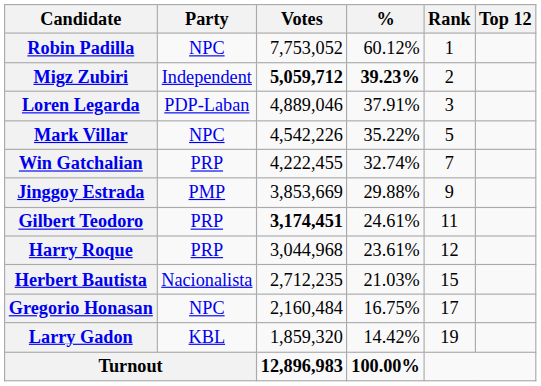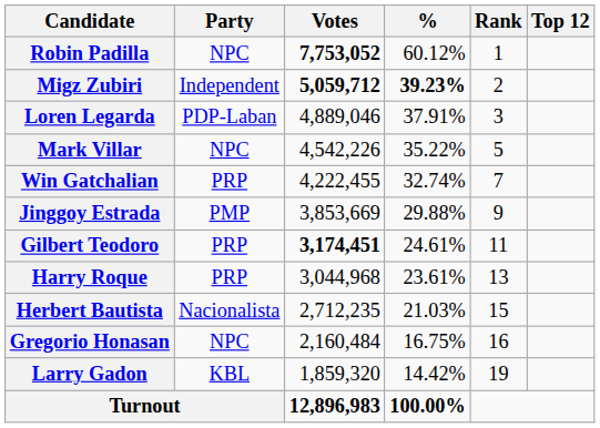 <table class="wikitable sortable" style="text-align:center;font-size:100%;">
 <tr>
 <th>Candidate</th>
 <th>Party</th>
 <th>Votes</th>
 <th>%</th>
 <th>Rank</th>
 <th>Top 12</th>
 </tr>
 <tr>
 <th><a href='#'>Robin Padilla</a></th>
 <td><a href='#'>NPC</a></td>
-<td style="text-align:right;">7,753,052</td>
+<td style="text-align:right;"><strong>7,753,052</strong></td>
 <td style="text-align:right;">60.12%</td>
 <td>1</td>
 <td></td>
 </tr>
 <tr>
 <th><a href='#'>Migz Zubiri</a></th>
 <td><a href='#'>Independent</a></td>
 <td style="text-align:right;"><strong>5,059,712</strong></td>
 <td style="text-align:right;"><strong>39.23%</strong></td>
 <td>2</td>
 <td></td>
 </tr>
 <tr>
 <th><a href='#'>Loren Legarda</a></th>
 <td><a href='#'>PDP-Laban</a></td>
 <td style="text-align:right;">4,889,046</td>
 <td style="text-align:right;">37.91%</td>
 <td>3</td>
 <td></td>
 </tr>
 <tr>
 <th><a href='#'>Mark Villar</a></th>
 <td><a href='#'>NPC</a></td>
 <td style="text-align:right;">4,542,226</td>
 <td style="text-align:right;">35.22%</td>
 <td>5</td>
 <td></td>
 </tr>
 <tr>
 <th><a href='#'>Win Gatchalian</a></th>
 <td><a href='#'>PRP</a></td>
 <td style="text-align:right;">4,222,455</td>
 <td style="text-align:right;">32.74%</td>
 <td>7</td>
 <td></td>
 </tr>
 <tr>
 <th><a href='#'>Jinggoy Estrada</a></th>
 <td><a href='#'>PMP</a></td>
 <td style="text-align:right;">3,853,669</td>
 <td style="text-align:right;">29.88%</td>
 <td>9</td>
 <td></td>
 </tr>
 <tr>
 <th><a href='#'>Gilbert Teodoro</a></th>
 <td><a href='#'>PRP</a></td>
 <td style="text-align:right;"><strong>3,174,451</strong></td>
 <td style="text-align:right;">24.61%</td>
 <td>11</td>
 <td></td>
 </tr>
 <tr>
 <th><a href='#'>Harry Roque</a></th>
 <td><a href='#'>PRP</a></td>
 <td style="text-align:right;">3,044,968</td>
 <td style="text-align:right;">23.61%</td>
-<td>12</td>
+<td>13</td>
 <td></td>
 </tr>
 <tr>
 <th><a href='#'>Herbert Bautista</a></th>
 <td><a href='#'>Nacionalista</a></td>
 <td style="text-align:right;">2,712,235</td>
 <td style="text-align:right;">21.03%</td>
 <td>15</td>
 <td></td>
 </tr>
 <tr>
 <th><a href='#'>Gregorio Honasan</a></th>
 <td><a href='#'>NPC</a></td>
 <td style="text-align:right;">2,160,484</td>
 <td style="text-align:right;">16.75%</td>
-<td>17</td>
+<td>16</td>
 <td></td>
 </tr>
 <tr>
 <th><a href='#'>Larry Gadon</a></th>
 <td><a href='#'>KBL</a></td>
 <td style="text-align:right;">1,859,320</td>
 <td style="text-align:right;">14.42%</td>
 <td>19</td>
 <td></td>
 </tr>
 <tr>
 <th colspan="2">Turnout</th>
 <td><strong>12,896,983</strong></td>
 <td><strong>100.00%</strong></td>
 <td colspan="2"></td>
 </tr>
 </table>
